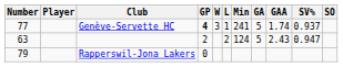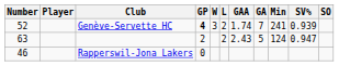 <table class="wikitable sortable" style="text-align: center;">
 <tr>
 <th scope="col">Number</th>
 <th scope="col">Player</th>
 <th scope="col">Club</th>
 <th scope="col">GP</th>
 <th scope="col">W</th>
 <th scope="col">L</th>
+<th scope="col">GAA</th>
+<th scope="col">GA</th>
 <th scope="col">Min</th>
-<th scope="col">GA</th>
-<th scope="col">GAA</th>
 <th scope="col">SV%</th>
 <th scope="col">SO</th>
 </tr>
 <tr>
-<td>77</td>
+<td>52</td>
 <td scope="row" align=left></td>
 <td align=left><a href='#'>Genève-Servette HC</a></td>
 <td><strong>4</strong></td>
 <td>3</td>
-<td>1</td>
+<td>2</td>
+<td>1.74</td>
+<td>7</td>
 <td>241</td>
-<td>5</td>
-<td>1.74</td>
-<td>0.937</td>
+<td>0.939</td>
 <td></td>
 </tr>
 <tr>
 <td>63</td>
 <td scope="row" align=left></td>
 <td align=left></td>
 <td>2</td>
 <td></td>
 <td>2</td>
+<td>2.43</td>
+<td>5</td>
 <td>124</td>
-<td>5</td>
-<td>2.43</td>
 <td>0.947</td>
 <td></td>
 </tr>
 <tr>
-<td>79</td>
+<td>46</td>
 <td scope="row" align=left></td>
 <td align=left><a href='#'>Rapperswil-Jona Lakers</a></td>
 <td>0</td>
 <td></td>
 <td></td>
 <td></td>
 <td></td>
 <td></td>
 <td></td>
 <td></td>
 </tr>
 </table>
